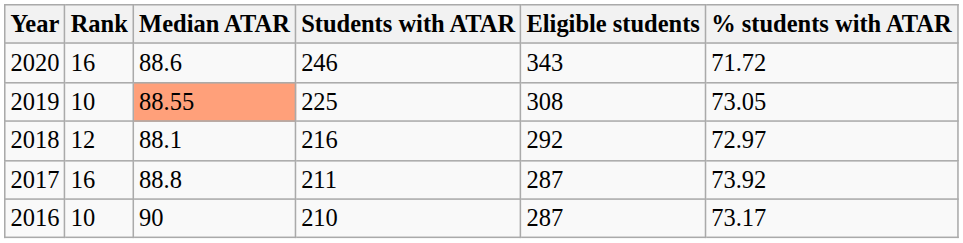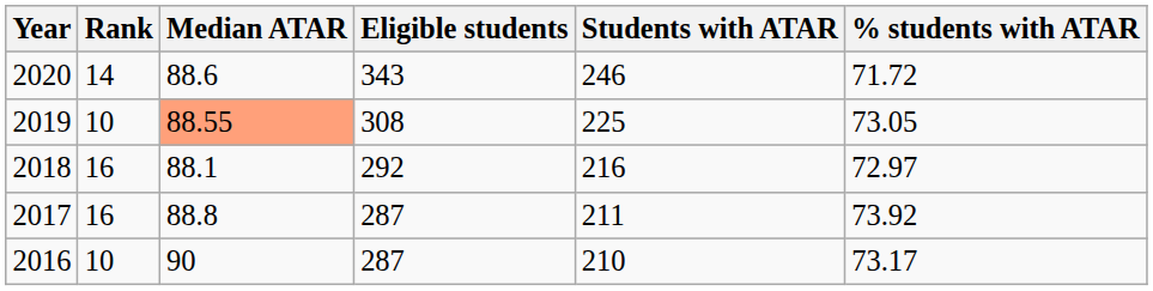 <table class="wikitable sortable">
 <tr>
 <th>Year</th>
 <th>Rank</th>
 <th>Median ATAR</th>
+<th>Eligible students</th>
 <th>Students with ATAR</th>
-<th>Eligible students</th>
 <th>% students with ATAR</th>
 </tr>
 <tr>
 <td>2020</td>
-<td>16</td>
+<td>14</td>
 <td>88.6</td>
+<td>343</td>
 <td>246</td>
-<td>343</td>
 <td>71.72</td>
 </tr>
 <tr>
 <td>2019</td>
 <td>10</td>
 <td style="background: lightsalmon;">88.55</td>
+<td>308</td>
 <td>225</td>
-<td>308</td>
 <td>73.05</td>
 </tr>
 <tr>
 <td>2018</td>
-<td>12</td>
+<td>16</td>
 <td>88.1</td>
+<td>292</td>
 <td>216</td>
-<td>292</td>
 <td>72.97</td>
 </tr>
 <tr>
 <td>2017</td>
 <td>16</td>
 <td>88.8</td>
+<td>287</td>
 <td>211</td>
-<td>287</td>
 <td>73.92</td>
 </tr>
 <tr>
 <td>2016</td>
 <td>10</td>
 <td>90</td>
+<td>287</td>
 <td>210</td>
-<td>287</td>
 <td>73.17</td>
 </tr>
 </table>
